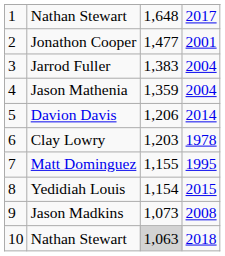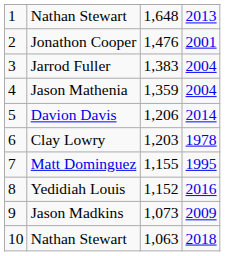 <table class="wikitable">
 <tr>
 </tr>
 <tr>
 <td>1</td>
 <td>Nathan Stewart</td>
 <td>1,648</td>
-<td><a href='#'>2017</a></td>
+<td><a href='#'>2013</a></td>
 </tr>
 <tr>
 <td>2</td>
 <td>Jonathon Cooper</td>
-<td>1,477</td>
+<td>1,476</td>
 <td><a href='#'>2001</a></td>
 </tr>
 <tr>
 <td>3</td>
 <td>Jarrod Fuller</td>
 <td>1,383</td>
 <td><a href='#'>2004</a></td>
 </tr>
 <tr>
 <td>4</td>
 <td>Jason Mathenia</td>
 <td>1,359</td>
 <td><a href='#'>2004</a></td>
 </tr>
 <tr>
 <td>5</td>
 <td><a href='#'>Davion Davis</a></td>
 <td>1,206</td>
 <td><a href='#'>2014</a></td>
 </tr>
 <tr>
 <td>6</td>
 <td>Clay Lowry</td>
 <td>1,203</td>
 <td><a href='#'>1978</a></td>
 </tr>
 <tr>
 <td>7</td>
 <td><a href='#'>Matt Dominguez</a></td>
 <td>1,155</td>
 <td><a href='#'>1995</a></td>
 </tr>
 <tr>
 <td>8</td>
 <td>Yedidiah Louis</td>
-<td>1,154</td>
-<td><a href='#'>2015</a></td>
+<td>1,152</td>
+<td><a href='#'>2016</a></td>
 </tr>
 <tr>
 <td>9</td>
 <td>Jason Madkins</td>
 <td>1,073</td>
-<td><a href='#'>2008</a></td>
+<td><a href='#'>2009</a></td>
 </tr>
 <tr>
 <td>10</td>
 <td>Nathan Stewart</td>
-<td style="background: lightgrey;">1,063</td>
+<td>1,063</td>
 <td><a href='#'>2018</a></td>
 </tr>
 </table>
